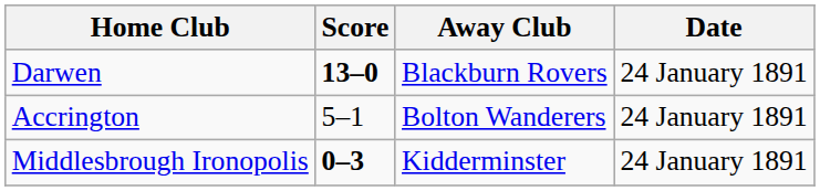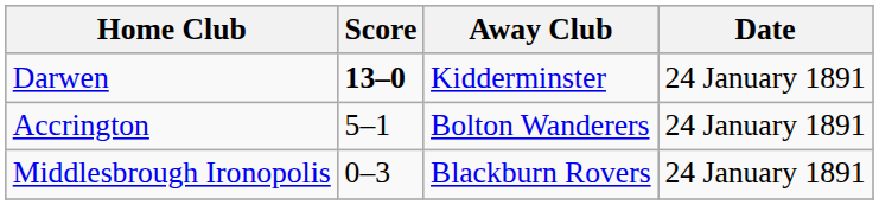 <table class="wikitable">
 <tr>
 <th>Home Club</th>
 <th>Score</th>
 <th>Away Club</th>
 <th>Date</th>
 </tr>
 <tr>
 <td><a href='#'>Darwen</a></td>
 <td><strong>13–0</strong></td>
-<td><a href='#'>Blackburn Rovers</a></td>
+<td><a href='#'>Kidderminster</a></td>
 <td>24 January 1891</td>
 </tr>
 <tr>
 <td><a href='#'>Accrington</a></td>
 <td>5–1</td>
 <td><a href='#'>Bolton Wanderers</a></td>
 <td>24 January 1891</td>
 </tr>
 <tr>
 <td><a href='#'>Middlesbrough Ironopolis</a></td>
-<td><strong>0–3</strong></td>
-<td><a href='#'>Kidderminster</a></td>
+<td>0–3</td>
+<td><a href='#'>Blackburn Rovers</a></td>
 <td>24 January 1891</td>
 </tr>
 </table>
